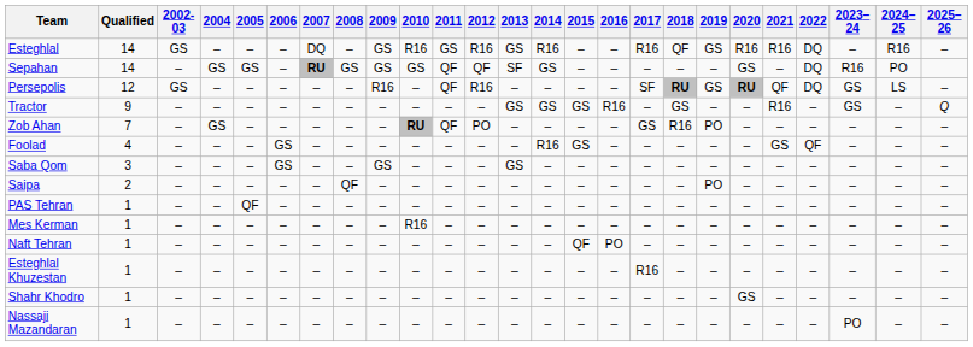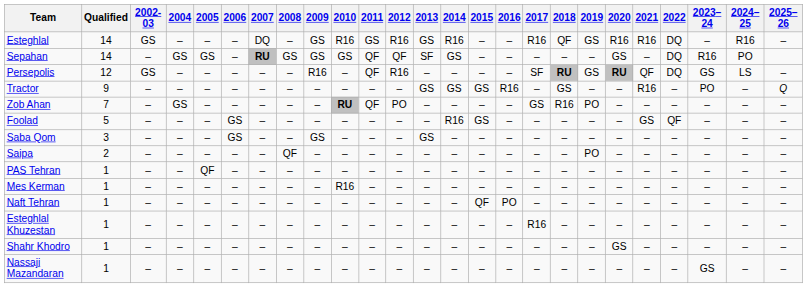 <table class="wikitable" style="text-align: center"|legendpos=br>
 <tr>
 <th>Team</th>
 <th>Qualified</th>
 <th><a href='#'>2002-03</a></th>
 <th><a href='#'>2004</a></th>
 <th><a href='#'>2005</a></th>
 <th><a href='#'>2006</a></th>
 <th><a href='#'>2007</a></th>
 <th><a href='#'>2008</a></th>
 <th><a href='#'>2009</a></th>
 <th><a href='#'>2010</a></th>
 <th><a href='#'>2011</a></th>
 <th><a href='#'>2012</a></th>
 <th><a href='#'>2013</a></th>
 <th><a href='#'>2014</a></th>
 <th><a href='#'>2015</a></th>
 <th><a href='#'>2016</a></th>
 <th><a href='#'>2017</a></th>
 <th><a href='#'>2018</a></th>
 <th><a href='#'>2019</a></th>
 <th><a href='#'>2020</a></th>
 <th><a href='#'>2021</a></th>
 <th><a href='#'>2022</a></th>
 <th><a href='#'>2023</a><a href='#'>–24</a></th>
 <th><a href='#'>2024–25</a></th>
 <th><a href='#'>2025–26</a></th>
 </tr>
 <tr>
 <td align=left><a href='#'>Esteghlal</a></td>
 <td>14</td>
 <td>GS</td>
 <td>–</td>
 <td>–</td>
 <td>–</td>
 <td>DQ</td>
 <td>–</td>
 <td>GS</td>
 <td>R16</td>
 <td>GS</td>
 <td>R16</td>
 <td>GS</td>
 <td>R16</td>
 <td>–</td>
 <td>–</td>
 <td>R16</td>
 <td>QF</td>
 <td>GS</td>
 <td>R16</td>
 <td>R16</td>
 <td>DQ</td>
 <td>–</td>
 <td>R16</td>
 <td>–</td>
 </tr>
 <tr>
 <td align=left><a href='#'>Sepahan</a></td>
 <td>14</td>
 <td>–</td>
 <td>GS</td>
 <td>GS</td>
 <td>–</td>
 <td style="background:silver;"><strong>RU</strong></td>
 <td>GS</td>
 <td>GS</td>
 <td>GS</td>
 <td>QF</td>
 <td>QF</td>
 <td>SF</td>
 <td>GS</td>
 <td>–</td>
 <td>–</td>
 <td>–</td>
 <td>–</td>
 <td>–</td>
 <td>GS</td>
 <td>–</td>
 <td>DQ</td>
 <td>R16</td>
 <td>PO</td>
 <td></td>
 </tr>
 <tr>
 <td align=left><a href='#'>Persepolis</a></td>
 <td>12</td>
 <td>GS</td>
 <td>–</td>
 <td>–</td>
 <td>–</td>
 <td>–</td>
 <td>–</td>
 <td>R16</td>
 <td>–</td>
 <td>QF</td>
 <td>R16</td>
 <td>–</td>
 <td>–</td>
 <td>–</td>
 <td>–</td>
 <td>SF</td>
 <td style="background:silver;"><strong>RU</strong></td>
 <td>GS</td>
 <td style="background:silver;"><strong>RU</strong></td>
 <td>QF</td>
 <td>DQ</td>
 <td>GS</td>
 <td>LS</td>
 <td>–</td>
 </tr>
 <tr>
 <td align="left"><a href='#'>Tractor</a></td>
 <td>9</td>
 <td>–</td>
 <td>–</td>
 <td>–</td>
 <td>–</td>
 <td>–</td>
 <td>–</td>
 <td>–</td>
 <td>–</td>
 <td>–</td>
 <td>–</td>
 <td>GS</td>
 <td>GS</td>
 <td>GS</td>
 <td>R16</td>
 <td>–</td>
 <td>GS</td>
 <td>–</td>
 <td>–</td>
 <td>R16</td>
 <td>–</td>
-<td>GS</td>
+<td>PO</td>
 <td>–</td>
 <td><em>Q</em></td>
 </tr>
 <tr>
 <td align="left"><a href='#'>Zob Ahan</a></td>
 <td>7</td>
 <td>–</td>
 <td>GS</td>
 <td>–</td>
 <td>–</td>
 <td>–</td>
 <td>–</td>
 <td>–</td>
 <td style="background:silver;"><strong>RU</strong></td>
 <td>QF</td>
 <td>PO</td>
 <td>–</td>
 <td>–</td>
 <td>–</td>
 <td>–</td>
 <td>GS</td>
 <td>R16</td>
 <td>PO</td>
 <td>–</td>
 <td>–</td>
 <td>–</td>
 <td>–</td>
 <td>–</td>
 <td>–</td>
 </tr>
 <tr>
 <td align=left><a href='#'>Foolad</a></td>
-<td>4</td>
+<td>5</td>
 <td>–</td>
 <td>–</td>
 <td>–</td>
 <td>GS</td>
 <td>–</td>
 <td>–</td>
 <td>–</td>
 <td>–</td>
 <td>–</td>
 <td>–</td>
 <td>–</td>
 <td>R16</td>
 <td>GS</td>
 <td>–</td>
 <td>–</td>
 <td>–</td>
 <td>–</td>
 <td>–</td>
 <td>GS</td>
 <td>QF</td>
 <td>–</td>
 <td>–</td>
 <td>–</td>
 </tr>
 <tr>
 <td align=left><a href='#'>Saba Qom</a></td>
 <td>3</td>
 <td>–</td>
 <td>–</td>
 <td>–</td>
 <td>GS</td>
 <td>–</td>
 <td>–</td>
 <td>GS</td>
 <td>–</td>
 <td>–</td>
 <td>–</td>
 <td>GS</td>
 <td>–</td>
 <td>–</td>
 <td>–</td>
 <td>–</td>
 <td>–</td>
 <td>–</td>
 <td>–</td>
 <td>–</td>
 <td>–</td>
 <td>–</td>
 <td>–</td>
 <td>–</td>
 </tr>
 <tr>
 <td align=left><a href='#'>Saipa</a></td>
 <td>2</td>
 <td>–</td>
 <td>–</td>
 <td>–</td>
 <td>–</td>
 <td>–</td>
 <td>QF</td>
 <td>–</td>
 <td>–</td>
 <td>–</td>
 <td>–</td>
 <td>–</td>
 <td>–</td>
 <td>–</td>
 <td>–</td>
 <td>–</td>
 <td>–</td>
 <td>PO</td>
 <td>–</td>
 <td>–</td>
 <td>–</td>
 <td>–</td>
 <td>–</td>
 <td>–</td>
 </tr>
 <tr>
 <td align=left><a href='#'>PAS Tehran</a></td>
 <td>1</td>
 <td>–</td>
 <td>–</td>
 <td>QF</td>
 <td>–</td>
 <td>–</td>
 <td>–</td>
 <td>–</td>
 <td>–</td>
 <td>–</td>
 <td>–</td>
 <td>–</td>
 <td>–</td>
 <td>–</td>
 <td>–</td>
 <td>–</td>
 <td>–</td>
 <td>–</td>
 <td>–</td>
 <td>–</td>
 <td>–</td>
 <td>–</td>
 <td>–</td>
 <td>–</td>
 </tr>
 <tr>
 <td align=left><a href='#'>Mes Kerman</a></td>
 <td>1</td>
 <td>–</td>
 <td>–</td>
 <td>–</td>
 <td>–</td>
 <td>–</td>
 <td>–</td>
 <td>–</td>
 <td>R16</td>
 <td>–</td>
 <td>–</td>
 <td>–</td>
 <td>–</td>
 <td>–</td>
 <td>–</td>
 <td>–</td>
 <td>–</td>
 <td>–</td>
 <td>–</td>
 <td>–</td>
 <td>–</td>
 <td>–</td>
 <td>–</td>
 <td>–</td>
 </tr>
 <tr>
 <td align=left><a href='#'>Naft Tehran</a></td>
 <td>1</td>
 <td>–</td>
 <td>–</td>
 <td>–</td>
 <td>–</td>
 <td>–</td>
 <td>–</td>
 <td>–</td>
 <td>–</td>
 <td>–</td>
 <td>–</td>
 <td>–</td>
 <td>–</td>
 <td>QF</td>
 <td>PO</td>
 <td>–</td>
 <td>–</td>
 <td>–</td>
 <td>–</td>
 <td>–</td>
 <td>–</td>
 <td>–</td>
 <td>–</td>
 <td>–</td>
 </tr>
 <tr>
 <td align=left><a href='#'>Esteghlal Khuzestan</a></td>
 <td>1</td>
 <td>–</td>
 <td>–</td>
 <td>–</td>
 <td>–</td>
 <td>–</td>
 <td>–</td>
 <td>–</td>
 <td>–</td>
 <td>–</td>
 <td>–</td>
 <td>–</td>
 <td>–</td>
 <td>–</td>
 <td>–</td>
 <td>R16</td>
 <td>–</td>
 <td>–</td>
 <td>–</td>
 <td>–</td>
 <td>–</td>
 <td>–</td>
 <td>–</td>
 <td>–</td>
 </tr>
 <tr>
 <td align=left><a href='#'>Shahr Khodro</a></td>
 <td>1</td>
 <td>–</td>
 <td>–</td>
 <td>–</td>
 <td>–</td>
 <td>–</td>
 <td>–</td>
 <td>–</td>
 <td>–</td>
 <td>–</td>
 <td>–</td>
 <td>–</td>
 <td>–</td>
 <td>–</td>
 <td>–</td>
 <td>–</td>
 <td>–</td>
 <td>–</td>
 <td>GS</td>
 <td>–</td>
 <td>–</td>
 <td>–</td>
 <td>–</td>
 <td>–</td>
 </tr>
 <tr>
 <td align=left><a href='#'>Nassaji Mazandaran</a></td>
 <td>1</td>
 <td>–</td>
 <td>–</td>
 <td>–</td>
 <td>–</td>
 <td>–</td>
 <td>–</td>
 <td>–</td>
 <td>–</td>
 <td>–</td>
 <td>–</td>
 <td>–</td>
 <td>–</td>
 <td>–</td>
 <td>–</td>
 <td>–</td>
 <td>–</td>
 <td>–</td>
 <td>–</td>
 <td>–</td>
 <td>–</td>
-<td>PO</td>
+<td>GS</td>
 <td>–</td>
 <td>–</td>
 </tr>
 </table>
